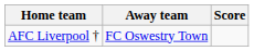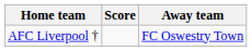 <table class="wikitable" style="text-align: center">
 <tr>
 <th>Home team</th>
+<th>Score</th>
 <th>Away team</th>
-<th>Score</th>
 </tr>
 <tr>
 <td><a href='#'>AFC Liverpool</a> †</td>
+<td></td>
 <td><a href='#'>FC Oswestry Town</a></td>
-<td></td>
 </tr>
 </table>
